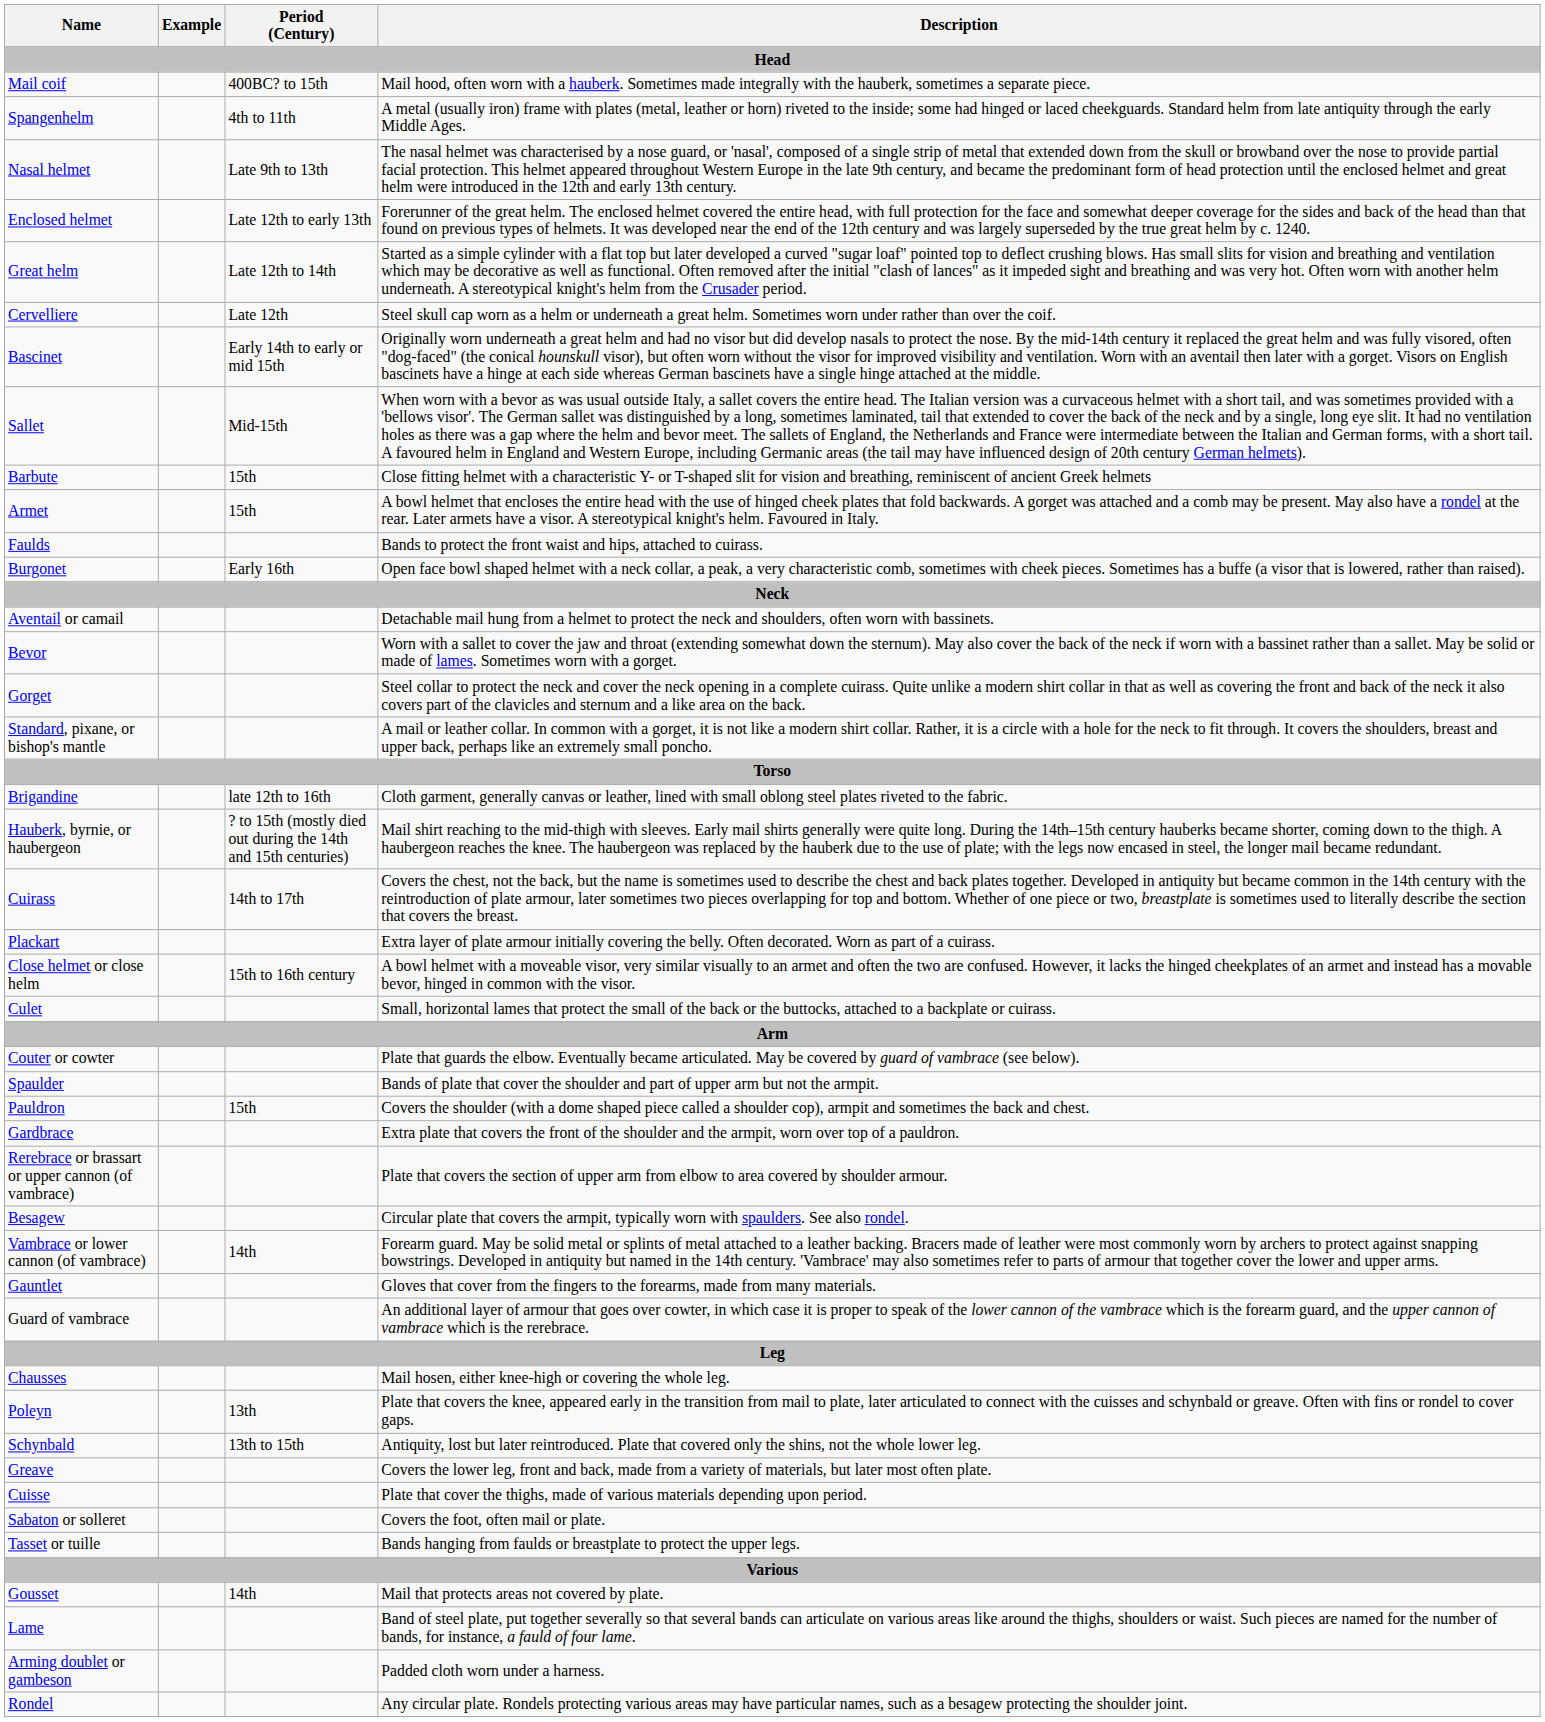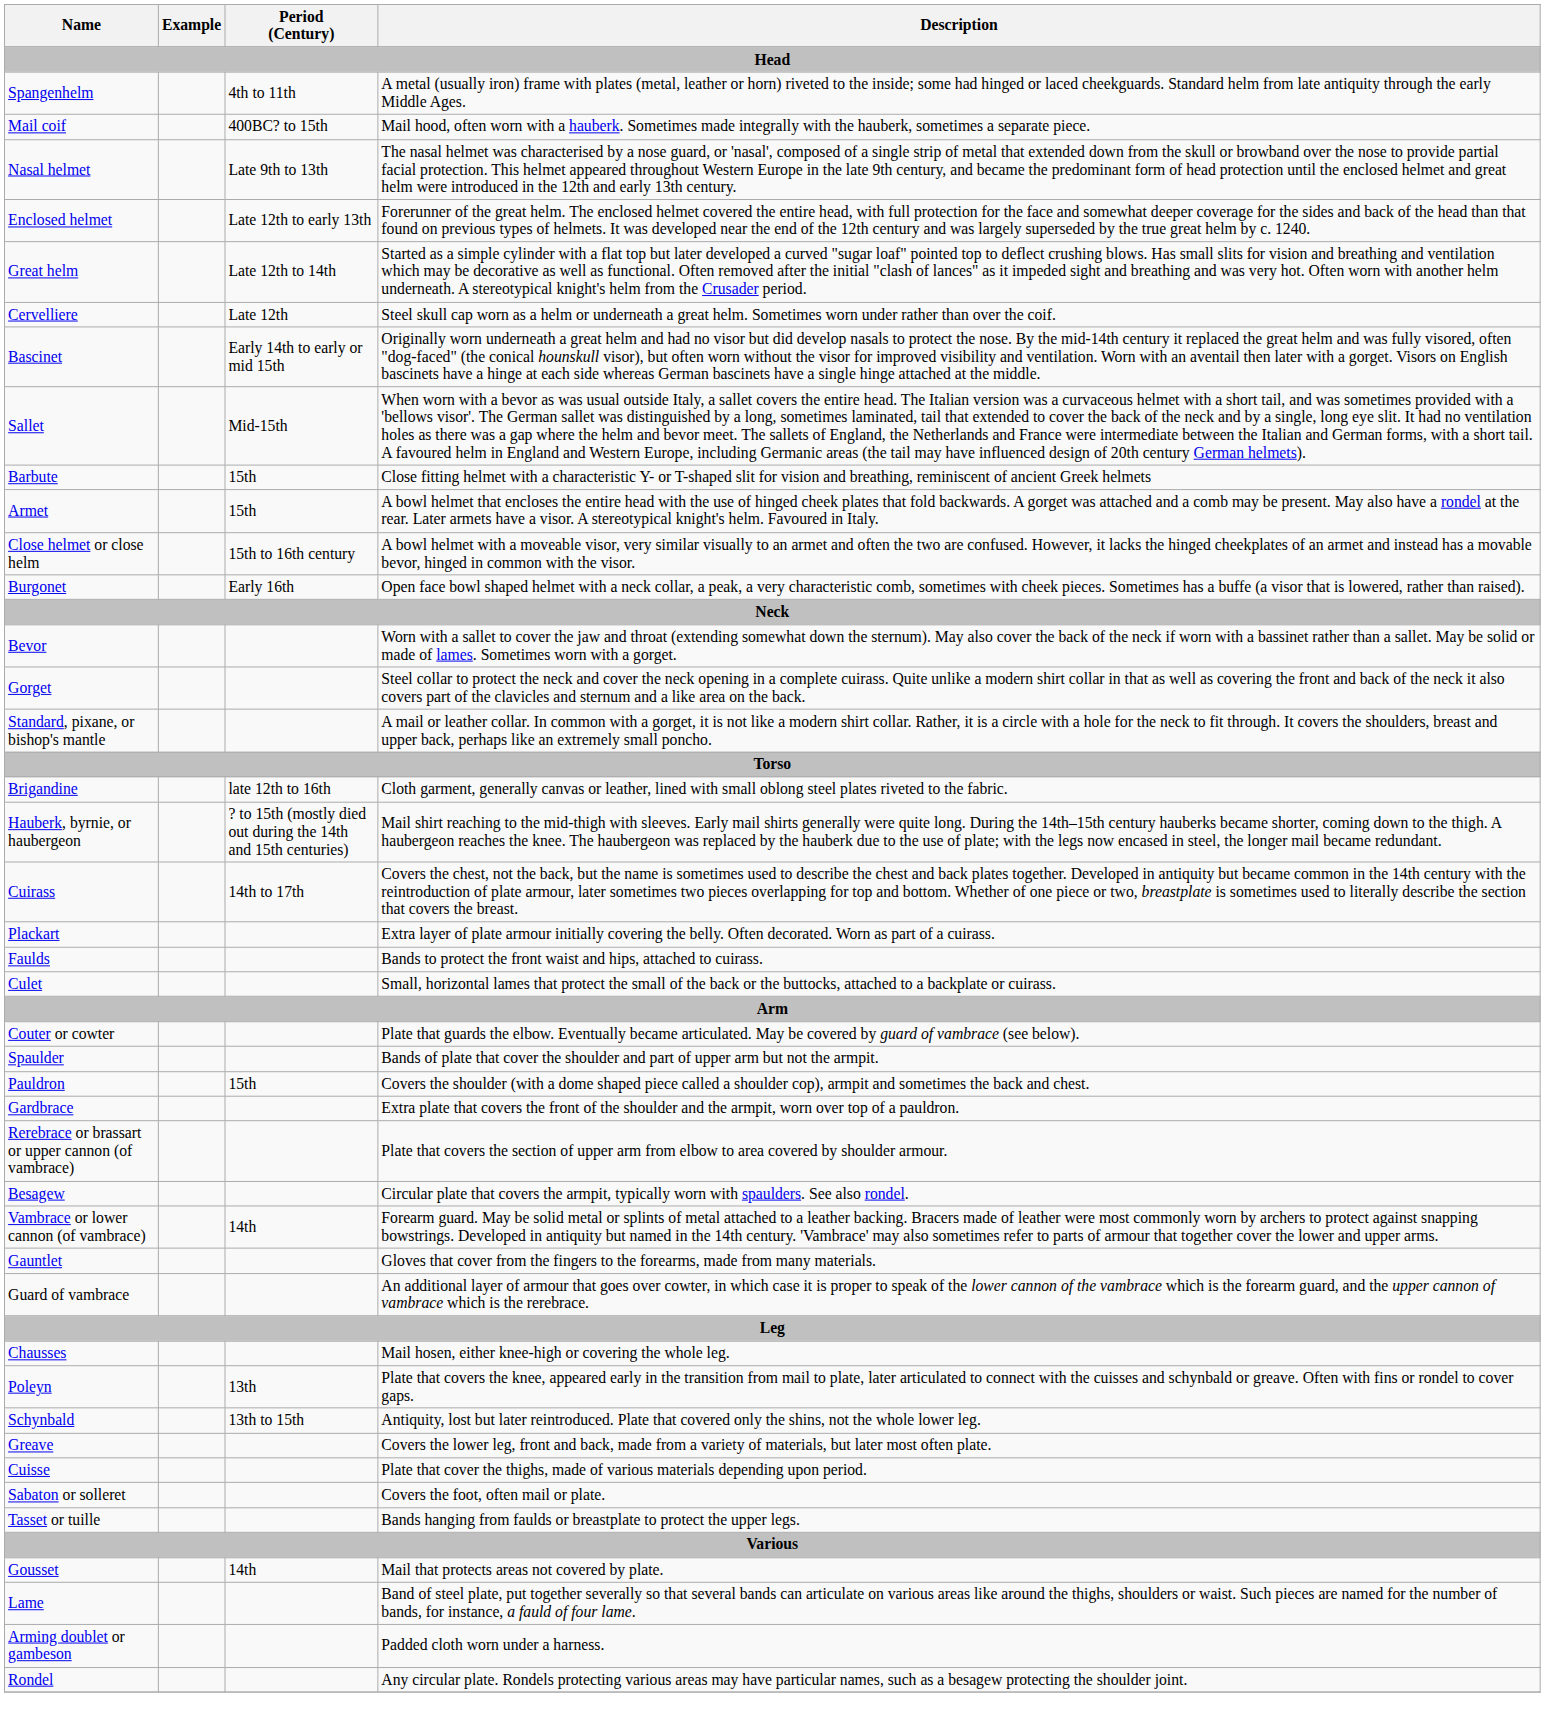 <table class="wikitable">
 <tr>
 <th>Name</th>
 <th>Example</th>
 <th>Period<br>(Century)</th>
 <th>Description</th>
 </tr>
 <tr>
 <td colspan="4" align="center" style="background:silver"><strong>Head</strong></td>
 </tr>
 <tr>
+<td><a href='#'>Spangenhelm</a></td>
+<td></td>
+<td>4th to 11th</td>
+<td>A metal (usually iron) frame with plates (metal, leather or horn) riveted to the inside; some had hinged or laced cheekguards. Standard helm from late antiquity through the early Middle Ages.</td>
+</tr>
+<tr>
 <td><a href='#'>Mail coif</a></td>
 <td></td>
 <td>400BC? to 15th</td>
 <td>Mail hood, often worn with a <a href='#'>hauberk</a>. Sometimes made integrally with the hauberk, sometimes a separate piece.</td>
-</tr>
-<tr>
-<td><a href='#'>Spangenhelm</a></td>
-<td></td>
-<td>4th to 11th</td>
-<td>A metal (usually iron) frame with plates (metal, leather or horn) riveted to the inside; some had hinged or laced cheekguards. Standard helm from late antiquity through the early Middle Ages.</td>
 </tr>
 <tr>
 <td><a href='#'>Nasal helmet</a></td>
 <td></td>
 <td>Late 9th to 13th</td>
 <td>The nasal helmet was characterised by a nose guard, or 'nasal', composed of a single strip of metal that extended down from the skull or browband over the nose to provide partial facial protection. This helmet appeared throughout Western Europe in the late 9th century, and became the predominant form of head protection until the enclosed helmet and great helm were introduced in the 12th and early 13th century.</td>
 </tr>
 <tr>
 <td><a href='#'>Enclosed helmet</a></td>
 <td></td>
 <td>Late 12th to early 13th</td>
 <td>Forerunner of the great helm. The enclosed helmet covered the entire head, with full protection for the face and somewhat deeper coverage for the sides and back of the head than that found on previous types of helmets. It was developed near the end of the 12th century and was largely superseded by the true great helm by c. 1240.</td>
 </tr>
 <tr>
 <td><a href='#'>Great helm</a></td>
 <td></td>
 <td>Late 12th to 14th</td>
 <td>Started as a simple cylinder with a flat top but later developed a curved "sugar loaf" pointed top to deflect crushing blows. Has small slits for vision and breathing and ventilation which may be decorative as well as functional.  Often removed after the initial "clash of lances" as it impeded sight and breathing and was very hot.  Often worn with another helm underneath.  A stereotypical knight's helm from the <a href='#'>Crusader</a> period.</td>
 </tr>
 <tr>
 <td><a href='#'>Cervelliere</a></td>
 <td></td>
 <td>Late 12th</td>
 <td>Steel skull cap worn as a helm or underneath a great helm. Sometimes worn under rather than over the coif.</td>
 </tr>
 <tr>
 <td><a href='#'>Bascinet</a></td>
 <td></td>
 <td>Early 14th to early or mid 15th</td>
 <td>Originally worn underneath a great helm and had no visor but did develop nasals to protect the nose. By the mid-14th century it replaced the great helm and was fully visored, often "dog-faced" (the conical <em>hounskull</em> visor), but often worn without the visor for improved visibility and ventilation.  Worn with an aventail then later with a gorget. Visors on English bascinets have a hinge at each side whereas German bascinets have a single hinge attached at the middle.</td>
 </tr>
 <tr>
 <td><a href='#'>Sallet</a></td>
 <td></td>
 <td>Mid-15th</td>
 <td>When worn with a bevor as was usual outside Italy, a sallet covers the entire head. The Italian version was a curvaceous helmet with a short tail, and was sometimes provided with a 'bellows visor'. The German sallet was distinguished by a long, sometimes laminated, tail that extended to cover the back of the neck and by a single, long eye slit. It had no ventilation holes as there was a gap where the helm and bevor meet. The sallets of England, the Netherlands and France were intermediate between the Italian and German forms, with a short tail. A favoured helm in England and Western Europe, including Germanic areas (the tail may have influenced design of 20th century <a href='#'>German helmets</a>).</td>
 </tr>
 <tr>
 <td><a href='#'>Barbute</a></td>
 <td></td>
 <td>15th</td>
 <td>Close fitting helmet with a characteristic Y- or T-shaped slit for vision and breathing, reminiscent of ancient Greek helmets</td>
 </tr>
 <tr>
 <td><a href='#'>Armet</a></td>
 <td></td>
 <td>15th</td>
 <td>A bowl helmet that encloses the entire head with the use of hinged cheek plates that fold backwards. A gorget was attached and a comb may be present. May also have a <a href='#'>rondel</a> at the rear. Later armets have a visor. A stereotypical knight's helm.  Favoured in Italy.</td>
 </tr>
 <tr>
-<td><a href='#'>Faulds</a></td>
+<td><a href='#'>Close helmet</a> or close helm</td>
 <td></td>
-<td></td>
-<td>Bands to protect the front waist and hips, attached to cuirass.</td>
+<td>15th to 16th century</td>
+<td>A bowl helmet with a moveable visor, very similar visually to an armet and often the two are confused. However, it lacks the hinged cheekplates of an armet and instead has a movable bevor, hinged in common with the visor.</td>
 </tr>
 <tr>
 <td><a href='#'>Burgonet</a></td>
 <td></td>
 <td>Early 16th</td>
 <td>Open face bowl shaped helmet with a neck collar, a peak, a very characteristic comb, sometimes with cheek pieces. Sometimes has a buffe (a visor that is lowered, rather than raised).</td>
 </tr>
 <tr>
 <td colspan="4" align="center" style="background:silver"><strong>Neck</strong></td>
-</tr>
-<tr>
-<td><a href='#'>Aventail</a> or camail</td>
-<td></td>
-<td></td>
-<td>Detachable mail hung from a helmet to protect the neck and shoulders, often worn with bassinets.</td>
 </tr>
 <tr>
 <td><a href='#'>Bevor</a></td>
 <td></td>
 <td></td>
 <td>Worn with a sallet to cover the jaw and throat (extending somewhat down the sternum). May also cover the back of the neck if worn with a bassinet rather than a sallet. May be solid or made of <a href='#'>lames</a>. Sometimes worn with a gorget.</td>
 </tr>
 <tr>
 <td><a href='#'>Gorget</a></td>
 <td></td>
 <td></td>
 <td>Steel collar to protect the neck and cover the neck opening in a complete cuirass. Quite unlike a modern shirt collar in that as well as covering the front and back of the neck it also covers part of the clavicles and sternum and a like area on the back.</td>
 </tr>
 <tr>
 <td><a href='#'>Standard</a>, pixane, or bishop's mantle</td>
 <td></td>
 <td></td>
 <td>A mail or leather collar. In common with a gorget, it is not like a modern shirt collar. Rather, it is a circle with a hole for the neck to fit through.  It covers the shoulders, breast and upper back, perhaps like an extremely small poncho.</td>
 </tr>
 <tr>
 <td colspan="4" align="center" style="background:silver"><strong>Torso</strong></td>
 </tr>
 <tr>
 <td><a href='#'>Brigandine</a></td>
 <td></td>
 <td>late 12th to 16th</td>
 <td>Cloth garment, generally canvas or leather, lined with small oblong steel plates riveted to the fabric.</td>
 </tr>
 <tr>
 <td><a href='#'>Hauberk</a>, byrnie, or haubergeon</td>
 <td></td>
 <td>? to 15th (mostly died out during the 14th and 15th centuries)</td>
 <td>Mail shirt reaching to the mid-thigh with sleeves. Early mail shirts generally were quite long. During the 14th–15th century hauberks became shorter, coming down to the thigh. A haubergeon reaches the knee. The haubergeon was replaced by the hauberk due to the use of plate; with the legs now encased in steel, the longer mail became redundant.</td>
 </tr>
 <tr>
 <td><a href='#'>Cuirass</a></td>
 <td></td>
 <td>14th to 17th</td>
 <td>Covers the chest, not the back, but the name is sometimes used to describe the chest and back plates together. Developed in antiquity but became common in the 14th century with the reintroduction of plate armour, later sometimes two pieces overlapping for top and bottom. Whether of one piece or two, <em>breastplate</em> is sometimes used to literally describe the section that covers the breast.</td>
 </tr>
 <tr>
 <td><a href='#'>Plackart</a></td>
 <td></td>
 <td></td>
 <td>Extra layer of plate armour initially covering the belly. Often decorated. Worn as part of a cuirass.</td>
 </tr>
 <tr>
-<td><a href='#'>Close helmet</a> or close helm</td>
+<td><a href='#'>Faulds</a></td>
 <td></td>
-<td>15th to 16th century</td>
-<td>A bowl helmet with a moveable visor, very similar visually to an armet and often the two are confused. However, it lacks the hinged cheekplates of an armet and instead has a movable bevor, hinged in common with the visor.</td>
+<td></td>
+<td>Bands to protect the front waist and hips, attached to cuirass.</td>
 </tr>
 <tr>
 <td><a href='#'>Culet</a></td>
 <td></td>
 <td></td>
 <td>Small, horizontal lames that protect the small of the back or the buttocks, attached to a backplate or cuirass.</td>
 </tr>
 <tr>
 <td colspan="4" align="center" style="background:silver"><strong>Arm</strong></td>
 </tr>
 <tr>
 <td><a href='#'>Couter</a> or cowter</td>
 <td></td>
 <td></td>
 <td>Plate that guards the elbow. Eventually became articulated. May be covered by <em>guard of vambrace</em> (see below).</td>
 </tr>
 <tr>
 <td><a href='#'>Spaulder</a></td>
 <td></td>
 <td></td>
 <td>Bands of plate that cover the shoulder and part of upper arm but not the armpit.</td>
 </tr>
 <tr>
 <td><a href='#'>Pauldron</a></td>
 <td></td>
 <td>15th</td>
 <td>Covers the shoulder (with a dome shaped piece called a shoulder cop), armpit and sometimes the back and chest.</td>
 </tr>
 <tr>
 <td><a href='#'>Gardbrace</a></td>
 <td></td>
 <td></td>
 <td>Extra plate that covers the front of the shoulder and the armpit, worn over top of a pauldron.</td>
 </tr>
 <tr>
 <td><a href='#'>Rerebrace</a> or brassart or upper cannon (of vambrace)</td>
 <td></td>
 <td></td>
 <td>Plate that covers the section of upper arm from elbow to area covered by shoulder armour.</td>
 </tr>
 <tr>
 <td><a href='#'>Besagew</a></td>
 <td></td>
 <td></td>
 <td>Circular plate that covers the armpit, typically worn with <a href='#'>spaulders</a>. See also <a href='#'>rondel</a>.</td>
 </tr>
 <tr>
 <td><a href='#'>Vambrace</a> or lower cannon (of vambrace)</td>
 <td></td>
 <td>14th</td>
 <td>Forearm guard. May be solid metal or splints of metal attached to a leather backing. Bracers made of leather were most commonly worn by archers to protect against snapping bowstrings. Developed in antiquity but named in the 14th century. 'Vambrace' may also sometimes refer to parts of armour that together cover the lower and upper arms.</td>
 </tr>
 <tr>
 <td><a href='#'>Gauntlet</a></td>
 <td></td>
 <td></td>
 <td>Gloves that cover from the fingers to the forearms, made from many materials.</td>
 </tr>
 <tr>
 <td>Guard of vambrace</td>
 <td></td>
 <td></td>
 <td>An additional layer of armour that goes over cowter, in which case it is proper to speak of the <em>lower cannon of the vambrace</em> which is the forearm guard, and the <em>upper cannon of vambrace</em> which is the rerebrace.</td>
 </tr>
 <tr>
 <td colspan="4" align="center" style="background:silver"><strong>Leg</strong></td>
 </tr>
 <tr>
 <td><a href='#'>Chausses</a></td>
 <td></td>
 <td></td>
 <td>Mail hosen, either knee-high or covering the whole leg.</td>
 </tr>
 <tr>
 <td><a href='#'>Poleyn</a></td>
 <td></td>
 <td>13th</td>
 <td>Plate that covers the knee, appeared early in the transition from mail to plate, later articulated to connect with the cuisses and schynbald or greave. Often with fins or rondel to cover gaps.</td>
 </tr>
 <tr>
 <td><a href='#'>Schynbald</a></td>
 <td></td>
 <td>13th to 15th</td>
 <td>Antiquity, lost but later reintroduced. Plate that covered only the shins, not the whole lower leg.</td>
 </tr>
 <tr>
 <td><a href='#'>Greave</a></td>
 <td></td>
 <td></td>
 <td>Covers the lower leg, front and back, made from a variety of materials, but later most often plate.</td>
 </tr>
 <tr>
 <td><a href='#'>Cuisse</a></td>
 <td></td>
 <td></td>
 <td>Plate that cover the thighs, made of various materials depending upon period.</td>
 </tr>
 <tr>
 <td><a href='#'>Sabaton</a> or solleret</td>
 <td></td>
 <td></td>
 <td>Covers the foot, often mail or plate.</td>
 </tr>
 <tr>
 <td><a href='#'>Tasset</a> or tuille</td>
 <td></td>
 <td></td>
 <td>Bands hanging from faulds or breastplate to protect the upper legs.</td>
 </tr>
 <tr>
 <td colspan="4" align="center" style="background:silver"><strong>Various</strong></td>
 </tr>
 <tr>
 <td><a href='#'>Gousset</a></td>
 <td></td>
 <td>14th</td>
 <td>Mail that protects areas not covered by plate.</td>
 </tr>
 <tr>
 <td><a href='#'>Lame</a></td>
 <td></td>
 <td></td>
 <td>Band of steel plate, put together severally so that several bands can articulate on various areas like around the thighs, shoulders or waist. Such pieces are named for the number of bands, for instance, <em>a fauld of four lame</em>.</td>
 </tr>
 <tr>
 <td><a href='#'>Arming doublet</a> or <a href='#'>gambeson</a></td>
 <td></td>
 <td></td>
 <td>Padded cloth worn under a harness.</td>
 </tr>
 <tr>
 <td><a href='#'>Rondel</a></td>
 <td></td>
 <td></td>
 <td>Any circular plate. Rondels protecting various areas may have particular names, such as a besagew protecting the shoulder joint.</td>
 </tr>
 <tr>
 </tr>
 </table>
